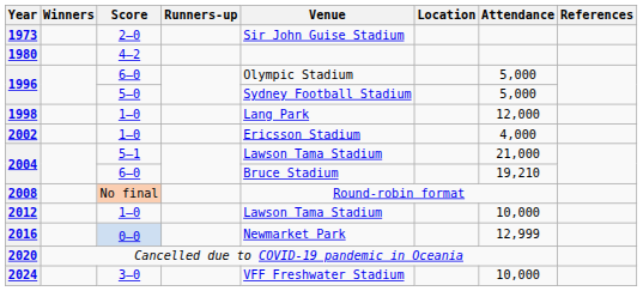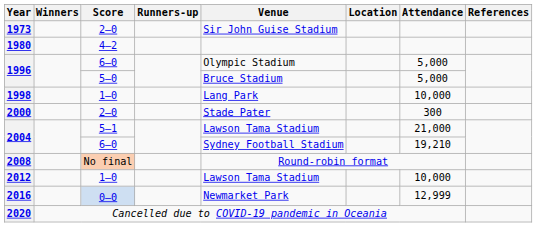 <table class="sortable wikitable plainrowheaders">
 <tr>
 <th scope="col">Year</th>
 <th scope="col">Winners</th>
 <th scope="col">Score</th>
 <th scope="col">Runners-up</th>
 <th scope="col">Venue</th>
 <th scope="col">Location</th>
 <th scope="col">Attendance</th>
 <th scope="col" class="unsortable">References</th>
 </tr>
 <tr>
 <th scope="row" style=text-align:center><a href='#'>1973</a></th>
 <td align=right></td>
 <td align="center"><a href='#'>2–0</a></td>
 <td align=left></td>
 <td><a href='#'>Sir John Guise Stadium</a></td>
 <td></td>
 <td align=center></td>
 <td align=center></td>
 </tr>
 <tr>
 <th scope="row" style=text-align:center><a href='#'>1980</a></th>
 <td align=right></td>
 <td align="center"><a href='#'>4–2</a></td>
 <td align=left></td>
 <td></td>
 <td></td>
 <td align=center></td>
 <td align=center></td>
 </tr>
 <tr>
 <th scope="row" rowspan="2" style=text-align:center><a href='#'>1996</a></th>
 <td rowspan="2" align=right></td>
 <td align="center"><a href='#'>6–0</a></td>
 <td rowspan="2" align=left></td>
 <td>Olympic Stadium</td>
 <td></td>
 <td align=center>5,000</td>
 <td rowspan="2" align=center></td>
 </tr>
 <tr>
 <td align="center"><a href='#'>5–0</a></td>
-<td><a href='#'>Sydney Football Stadium</a></td>
+<td><a href='#'>Bruce Stadium</a></td>
 <td></td>
 <td align=center>5,000</td>
 </tr>
 <tr>
 <th scope="row" style=text-align:center><a href='#'>1998</a></th>
 <td align=right></td>
 <td align="center"><a href='#'>1–0</a></td>
 <td align=left></td>
 <td><a href='#'>Lang Park</a></td>
 <td></td>
-<td align=center>12,000</td>
+<td align=center>10,000</td>
 <td align=center></td>
 </tr>
 <tr>
-<th scope="row" style=text-align:center><a href='#'>2002</a></th>
+<th scope="row" style=text-align:center><a href='#'>2000</a></th>
 <td align=right></td>
-<td align="center"><a href='#'>1–0</a></td>
+<td align="center"><a href='#'>2–0</a></td>
 <td align=left></td>
-<td><a href='#'>Ericsson Stadium</a></td>
+<td><a href='#'>Stade Pater</a></td>
 <td></td>
-<td align=center>4,000</td>
+<td align=center>300</td>
 <td align=center></td>
 </tr>
 <tr>
 <th scope="row" rowspan="2" style=text-align:center><a href='#'>2004</a></th>
 <td rowspan="2" align=right></td>
 <td align="center"><a href='#'>5–1</a></td>
 <td rowspan="2" align=left></td>
 <td><a href='#'>Lawson Tama Stadium</a></td>
 <td></td>
 <td align=center>21,000</td>
 <td rowspan="2" align=center></td>
 </tr>
 <tr>
 <td align="center"><a href='#'>6–0</a></td>
-<td><a href='#'>Bruce Stadium</a></td>
+<td><a href='#'>Sydney Football Stadium</a></td>
 <td></td>
 <td align=center>19,210</td>
 </tr>
 <tr>
 <th scope="row" style=text-align:center><a href='#'>2008</a></th>
 <td align=right></td>
 <td bgcolor="#FBCEB1" align="center">No final</td>
 <td align=left></td>
 <td align="center" colspan=3><a href='#'>Round-robin format</a></td>
 <td align=center></td>
 </tr>
 <tr>
 <th scope="row" style=text-align:center><a href='#'>2012</a></th>
 <td align=right></td>
 <td align="center"><a href='#'>1–0</a></td>
 <td align=left></td>
 <td><a href='#'>Lawson Tama Stadium</a></td>
 <td></td>
 <td align=center>10,000</td>
 <td align=center></td>
 </tr>
 <tr>
 <th scope="row" style=text-align:center><a href='#'>2016</a></th>
 <td align=right></td>
 <td align="center" bgcolor="#cedff2"><a href='#'>0–0</a> <sup></sup></td>
 <td align=left></td>
 <td><a href='#'>Newmarket Park</a></td>
 <td></td>
 <td align=center>12,999</td>
 <td align=center></td>
 </tr>
 <tr>
 <th scope="row" style=text-align:center><a href='#'>2020</a></th>
 <td align=center colspan=6><em>Cancelled due to <a href='#'>COVID-19 pandemic in Oceania</a></em></td>
 <td></td>
 </tr>
-<tr>
-<th scope="row" style=text-align:center><a href='#'>2024</a></th>
-<td align=right></td>
-<td align="center"><a href='#'>3–0</a></td>
-<td align=left></td>
-<td><a href='#'>VFF Freshwater Stadium</a></td>
-<td></td>
-<td align=center>10,000</td>
-<td align=center></td>
-</tr>
 </table>
